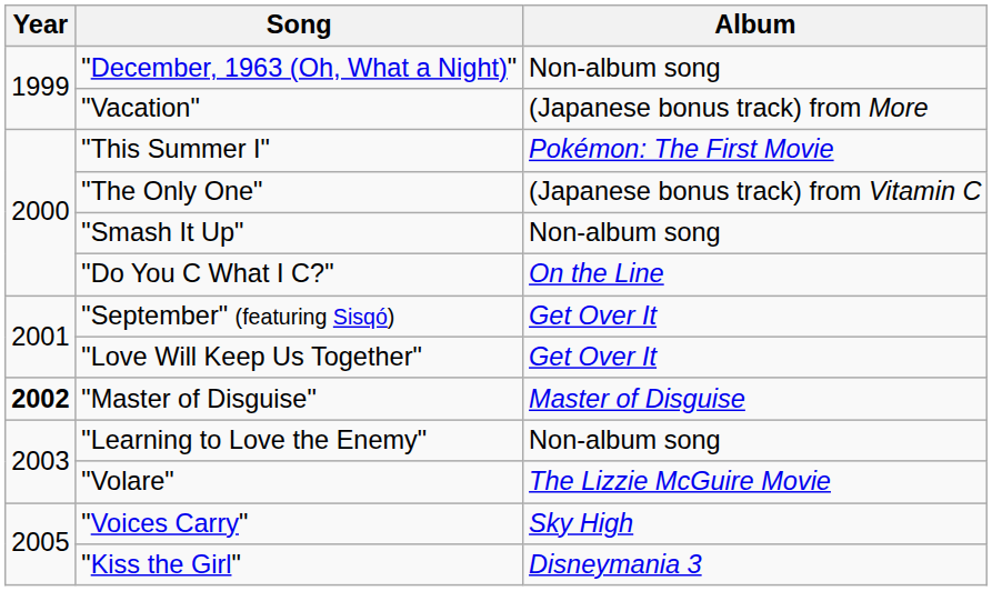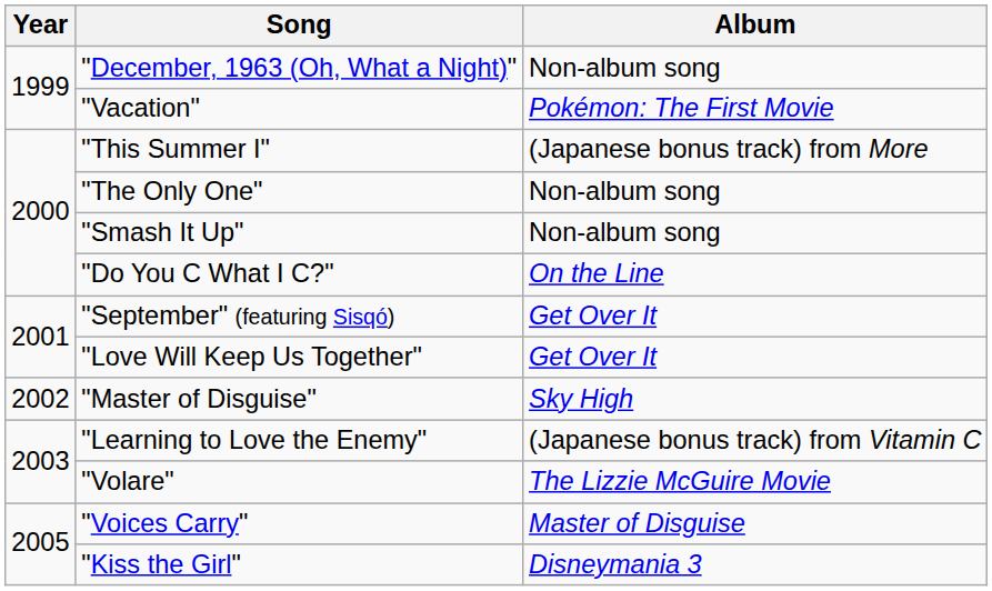 <table class="wikitable">
 <tr>
 <th>Year</th>
 <th>Song</th>
 <th>Album</th>
 </tr>
 <tr>
 <td rowspan="2">1999</td>
 <td>"<a href='#'>December, 1963 (Oh, What a Night)</a>"</td>
 <td>Non-album song</td>
 </tr>
 <tr>
 <td>"Vacation"</td>
-<td>(Japanese bonus track) from <em>More</em></td>
+<td><em><a href='#'>Pokémon: The First Movie</a></em></td>
 </tr>
 <tr>
 <td rowspan="4">2000</td>
 <td>"This Summer I"</td>
-<td><em><a href='#'>Pokémon: The First Movie</a></em></td>
+<td>(Japanese bonus track) from <em>More</em></td>
 </tr>
 <tr>
 <td>"The Only One"</td>
-<td>(Japanese bonus track) from <em>Vitamin C</em></td>
+<td>Non-album song</td>
 </tr>
 <tr>
 <td>"Smash It Up"</td>
 <td>Non-album song</td>
 </tr>
 <tr>
 <td>"Do You C What I C?"</td>
 <td><em><a href='#'>On the Line</a></em></td>
 </tr>
 <tr>
 <td rowspan="2">2001</td>
 <td>"September" <small>(featuring <a href='#'>Sisqó</a>)</small></td>
 <td><em><a href='#'>Get Over It</a></em></td>
 </tr>
 <tr>
 <td>"Love Will Keep Us Together"</td>
 <td><em><a href='#'>Get Over It</a></em></td>
 </tr>
 <tr>
-<td><strong>2002</strong></td>
+<td>2002</td>
 <td>"Master of Disguise"</td>
-<td><em><a href='#'>Master of Disguise</a></em></td>
+<td><em><a href='#'>Sky High</a></em></td>
 </tr>
 <tr>
 <td rowspan="2">2003</td>
 <td>"Learning to Love the Enemy"</td>
-<td>Non-album song</td>
+<td>(Japanese bonus track) from <em>Vitamin C</em></td>
 </tr>
 <tr>
 <td>"Volare"</td>
 <td><em><a href='#'>The Lizzie McGuire Movie</a></em></td>
 </tr>
 <tr>
 <td rowspan="2">2005</td>
 <td>"<a href='#'>Voices Carry</a>"</td>
-<td><em><a href='#'>Sky High</a></em></td>
+<td><em><a href='#'>Master of Disguise</a></em></td>
 </tr>
 <tr>
 <td>"<a href='#'>Kiss the Girl</a>"</td>
 <td><em><a href='#'>Disneymania 3</a></em></td>
 </tr>
 </table>
